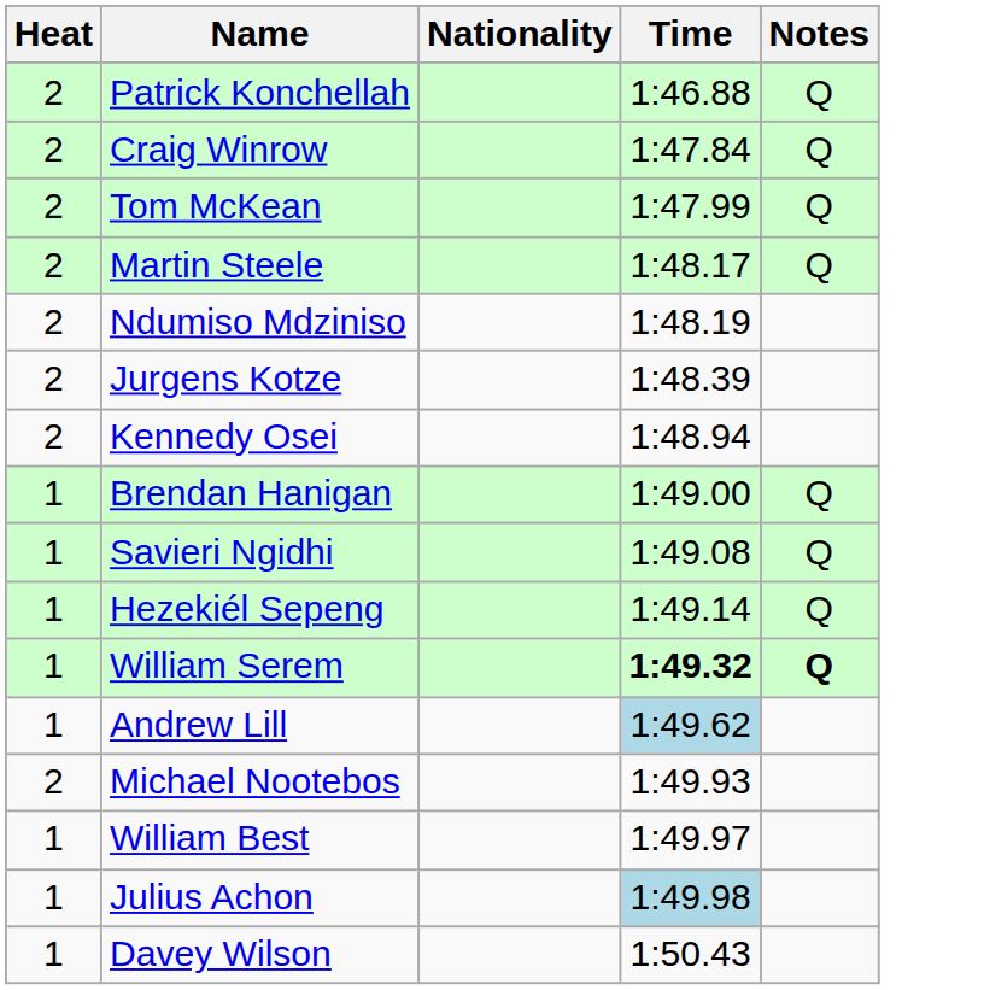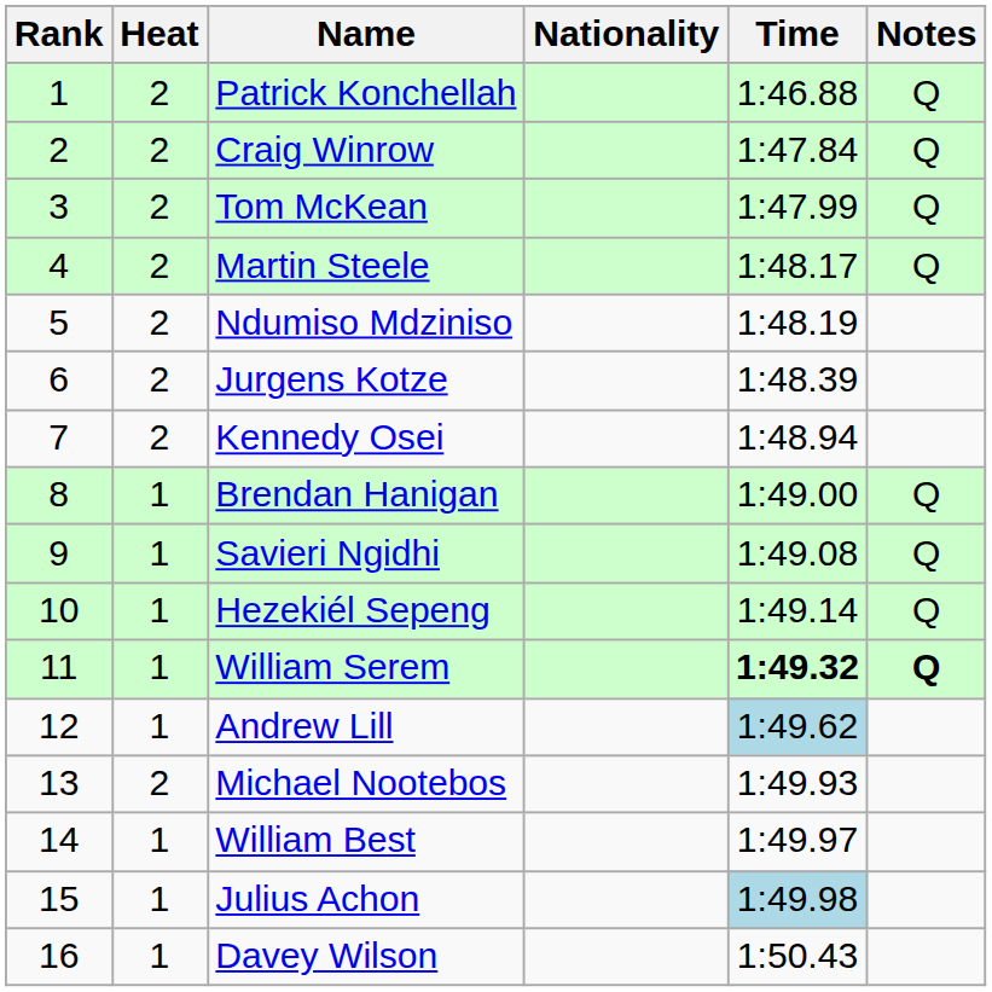 <table class="wikitable sortable" style="text-align:center">
 <tr>
+<th>Rank</th>
 <th>Heat</th>
 <th>Name</th>
 <th>Nationality</th>
 <th>Time</th>
 <th>Notes</th>
 </tr>
 <tr bgcolor=ccffcc>
+<td>1</td>
 <td>2</td>
 <td align=left><a href='#'>Patrick Konchellah</a></td>
 <td align=left></td>
 <td>1:46.88</td>
 <td>Q</td>
 </tr>
 <tr bgcolor=ccffcc>
 <td>2</td>
+<td>2</td>
 <td align=left><a href='#'>Craig Winrow</a></td>
 <td align=left></td>
 <td>1:47.84</td>
 <td>Q</td>
 </tr>
 <tr bgcolor=ccffcc>
+<td>3</td>
 <td>2</td>
 <td align=left><a href='#'>Tom McKean</a></td>
 <td align=left></td>
 <td>1:47.99</td>
 <td>Q</td>
 </tr>
 <tr bgcolor=ccffcc>
+<td>4</td>
 <td>2</td>
 <td align=left><a href='#'>Martin Steele</a></td>
 <td align=left></td>
 <td>1:48.17</td>
 <td>Q</td>
 </tr>
 <tr>
+<td>5</td>
 <td>2</td>
 <td align=left><a href='#'>Ndumiso Mdziniso</a></td>
 <td align=left></td>
 <td>1:48.19</td>
 <td></td>
 </tr>
 <tr>
+<td>6</td>
 <td>2</td>
 <td align=left><a href='#'>Jurgens Kotze</a></td>
 <td align=left></td>
 <td>1:48.39</td>
 <td></td>
 </tr>
 <tr>
+<td>7</td>
 <td>2</td>
 <td align=left><a href='#'>Kennedy Osei</a></td>
 <td align=left></td>
 <td>1:48.94</td>
 <td></td>
 </tr>
 <tr bgcolor=ccffcc>
+<td>8</td>
 <td>1</td>
 <td align=left><a href='#'>Brendan Hanigan</a></td>
 <td align=left></td>
 <td>1:49.00</td>
 <td>Q</td>
 </tr>
 <tr bgcolor=ccffcc>
+<td>9</td>
 <td>1</td>
 <td align=left><a href='#'>Savieri Ngidhi</a></td>
 <td align=left></td>
 <td>1:49.08</td>
 <td>Q</td>
 </tr>
 <tr bgcolor=ccffcc>
+<td>10</td>
 <td>1</td>
 <td align=left><a href='#'>Hezekiél Sepeng</a></td>
 <td align=left></td>
 <td>1:49.14</td>
 <td>Q</td>
 </tr>
 <tr bgcolor=ccffcc>
+<td>11</td>
 <td>1</td>
 <td align=left><a href='#'>William Serem</a></td>
 <td align=left></td>
 <td><strong>1:49.32</strong></td>
 <td><strong>Q</strong></td>
 </tr>
 <tr>
+<td>12</td>
 <td>1</td>
 <td align=left><a href='#'>Andrew Lill</a></td>
 <td align=left></td>
 <td style="background: lightblue;">1:49.62</td>
 <td></td>
 </tr>
 <tr>
+<td>13</td>
 <td>2</td>
 <td align=left><a href='#'>Michael Nootebos</a></td>
 <td align=left></td>
 <td>1:49.93</td>
 <td></td>
 </tr>
 <tr>
+<td>14</td>
 <td>1</td>
 <td align=left><a href='#'>William Best</a></td>
 <td align=left></td>
 <td>1:49.97</td>
 <td></td>
 </tr>
 <tr>
+<td>15</td>
 <td>1</td>
 <td align=left><a href='#'>Julius Achon</a></td>
 <td align=left></td>
 <td style="background: lightblue;">1:49.98</td>
 <td></td>
 </tr>
 <tr>
+<td>16</td>
 <td>1</td>
 <td align=left><a href='#'>Davey Wilson</a></td>
 <td align=left></td>
 <td>1:50.43</td>
 <td></td>
 </tr>
 </table>
